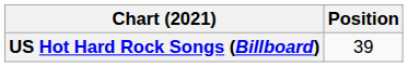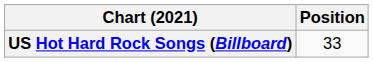 <table class="wikitable sortable plainrowheaders" style="text-align:center">
 <tr>
 <th scope="col">Chart (2021)</th>
 <th scope="col">Position</th>
 </tr>
 <tr>
 <th scope="row">US <a href='#'>Hot Hard Rock Songs</a> (<em><a href='#'>Billboard</a></em>)</th>
-<td>39</td>
+<td>33</td>
 </tr>
 </table>
